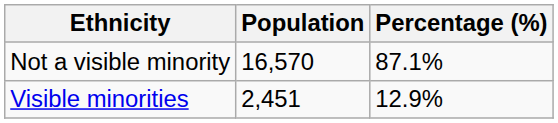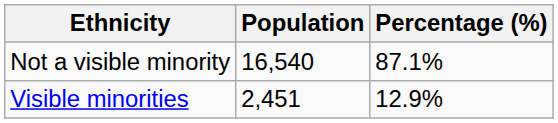 <table class="wikitable">
 <tr>
 <th>Ethnicity</th>
 <th>Population</th>
 <th>Percentage (%)</th>
 </tr>
 <tr>
 <td>Not a visible minority</td>
-<td>16,570</td>
+<td>16,540</td>
 <td>87.1%</td>
 </tr>
 <tr>
 <td><a href='#'>Visible minorities</a></td>
 <td>2,451</td>
 <td>12.9%</td>
 </tr>
 </table>
